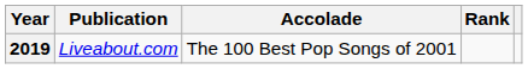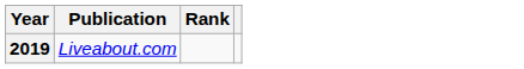 <table class="wikitable sortable plainrowheaders">
 <tr>
 <th scope="col">Year</th>
 <th scope="col">Publication</th>
-<th scope="col">Accolade</th>
 <th scope="col">Rank</th>
 <th scope="col"></th>
 </tr>
 <tr>
 <th scope="row">2019</th>
 <td><em><a href='#'>Liveabout.com</a></em></td>
-<td>The 100 Best Pop Songs of 2001</td>
 <td></td>
 <td></td>
 </tr>
 </table>
